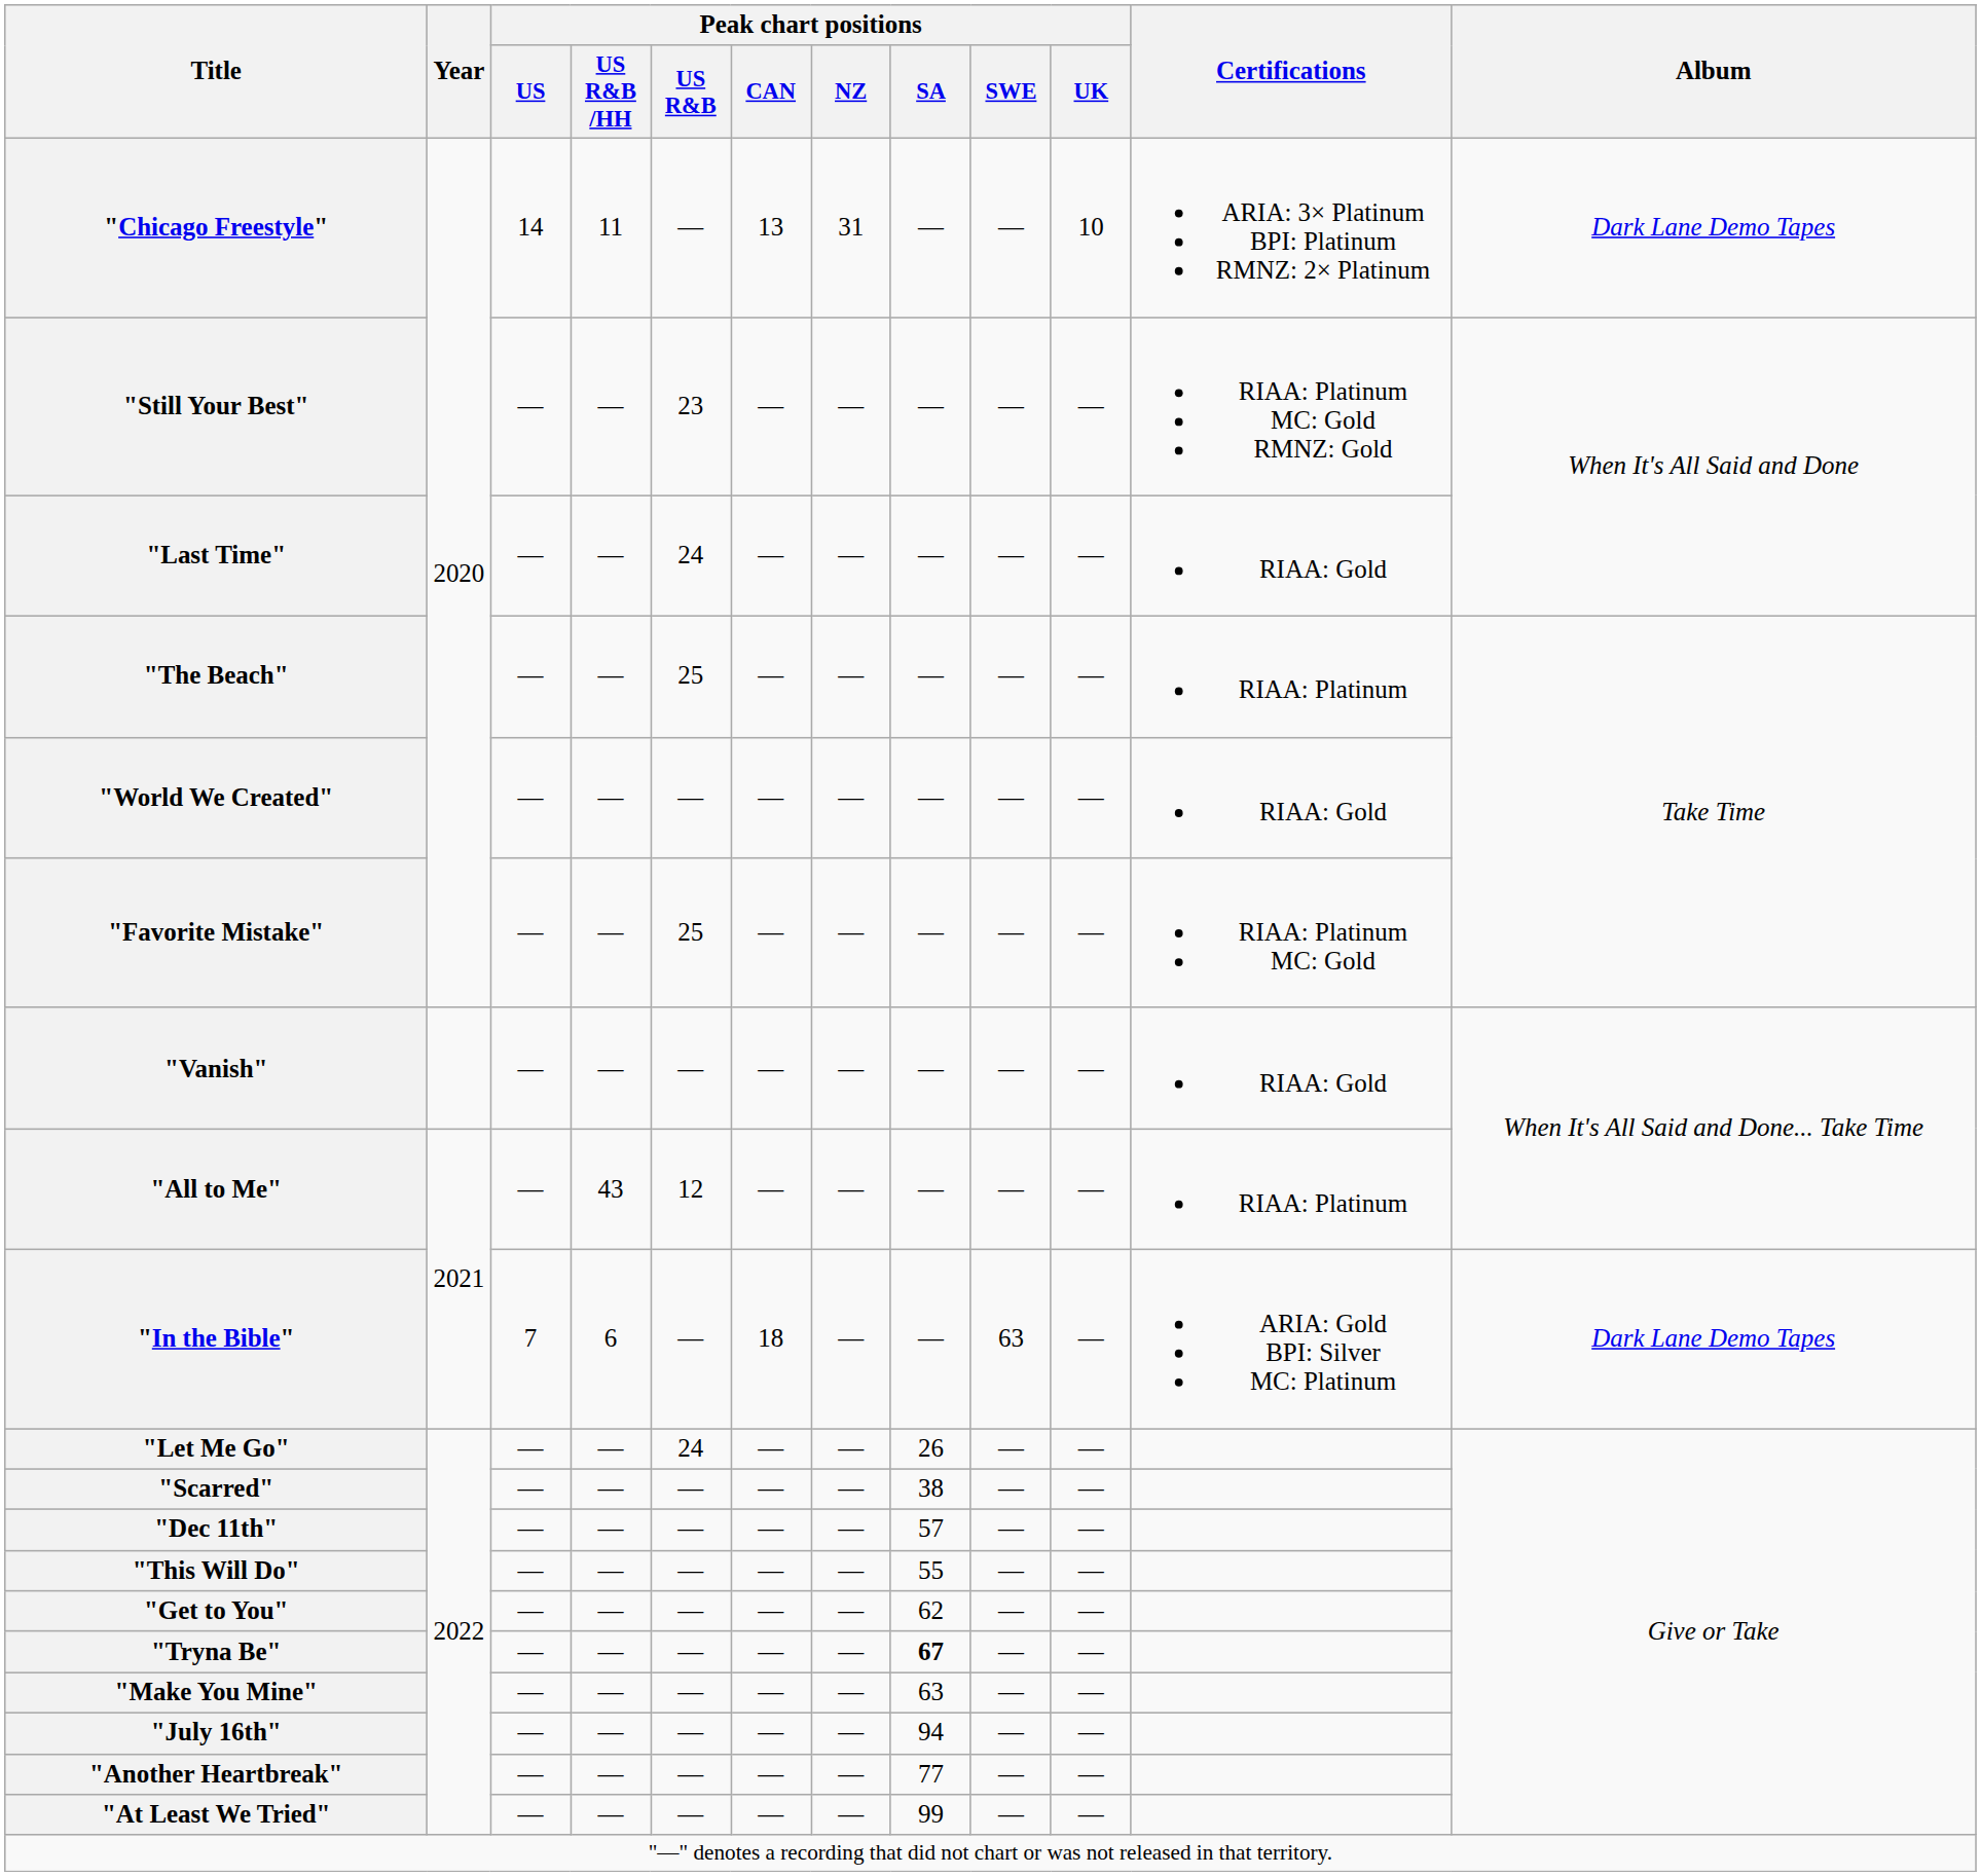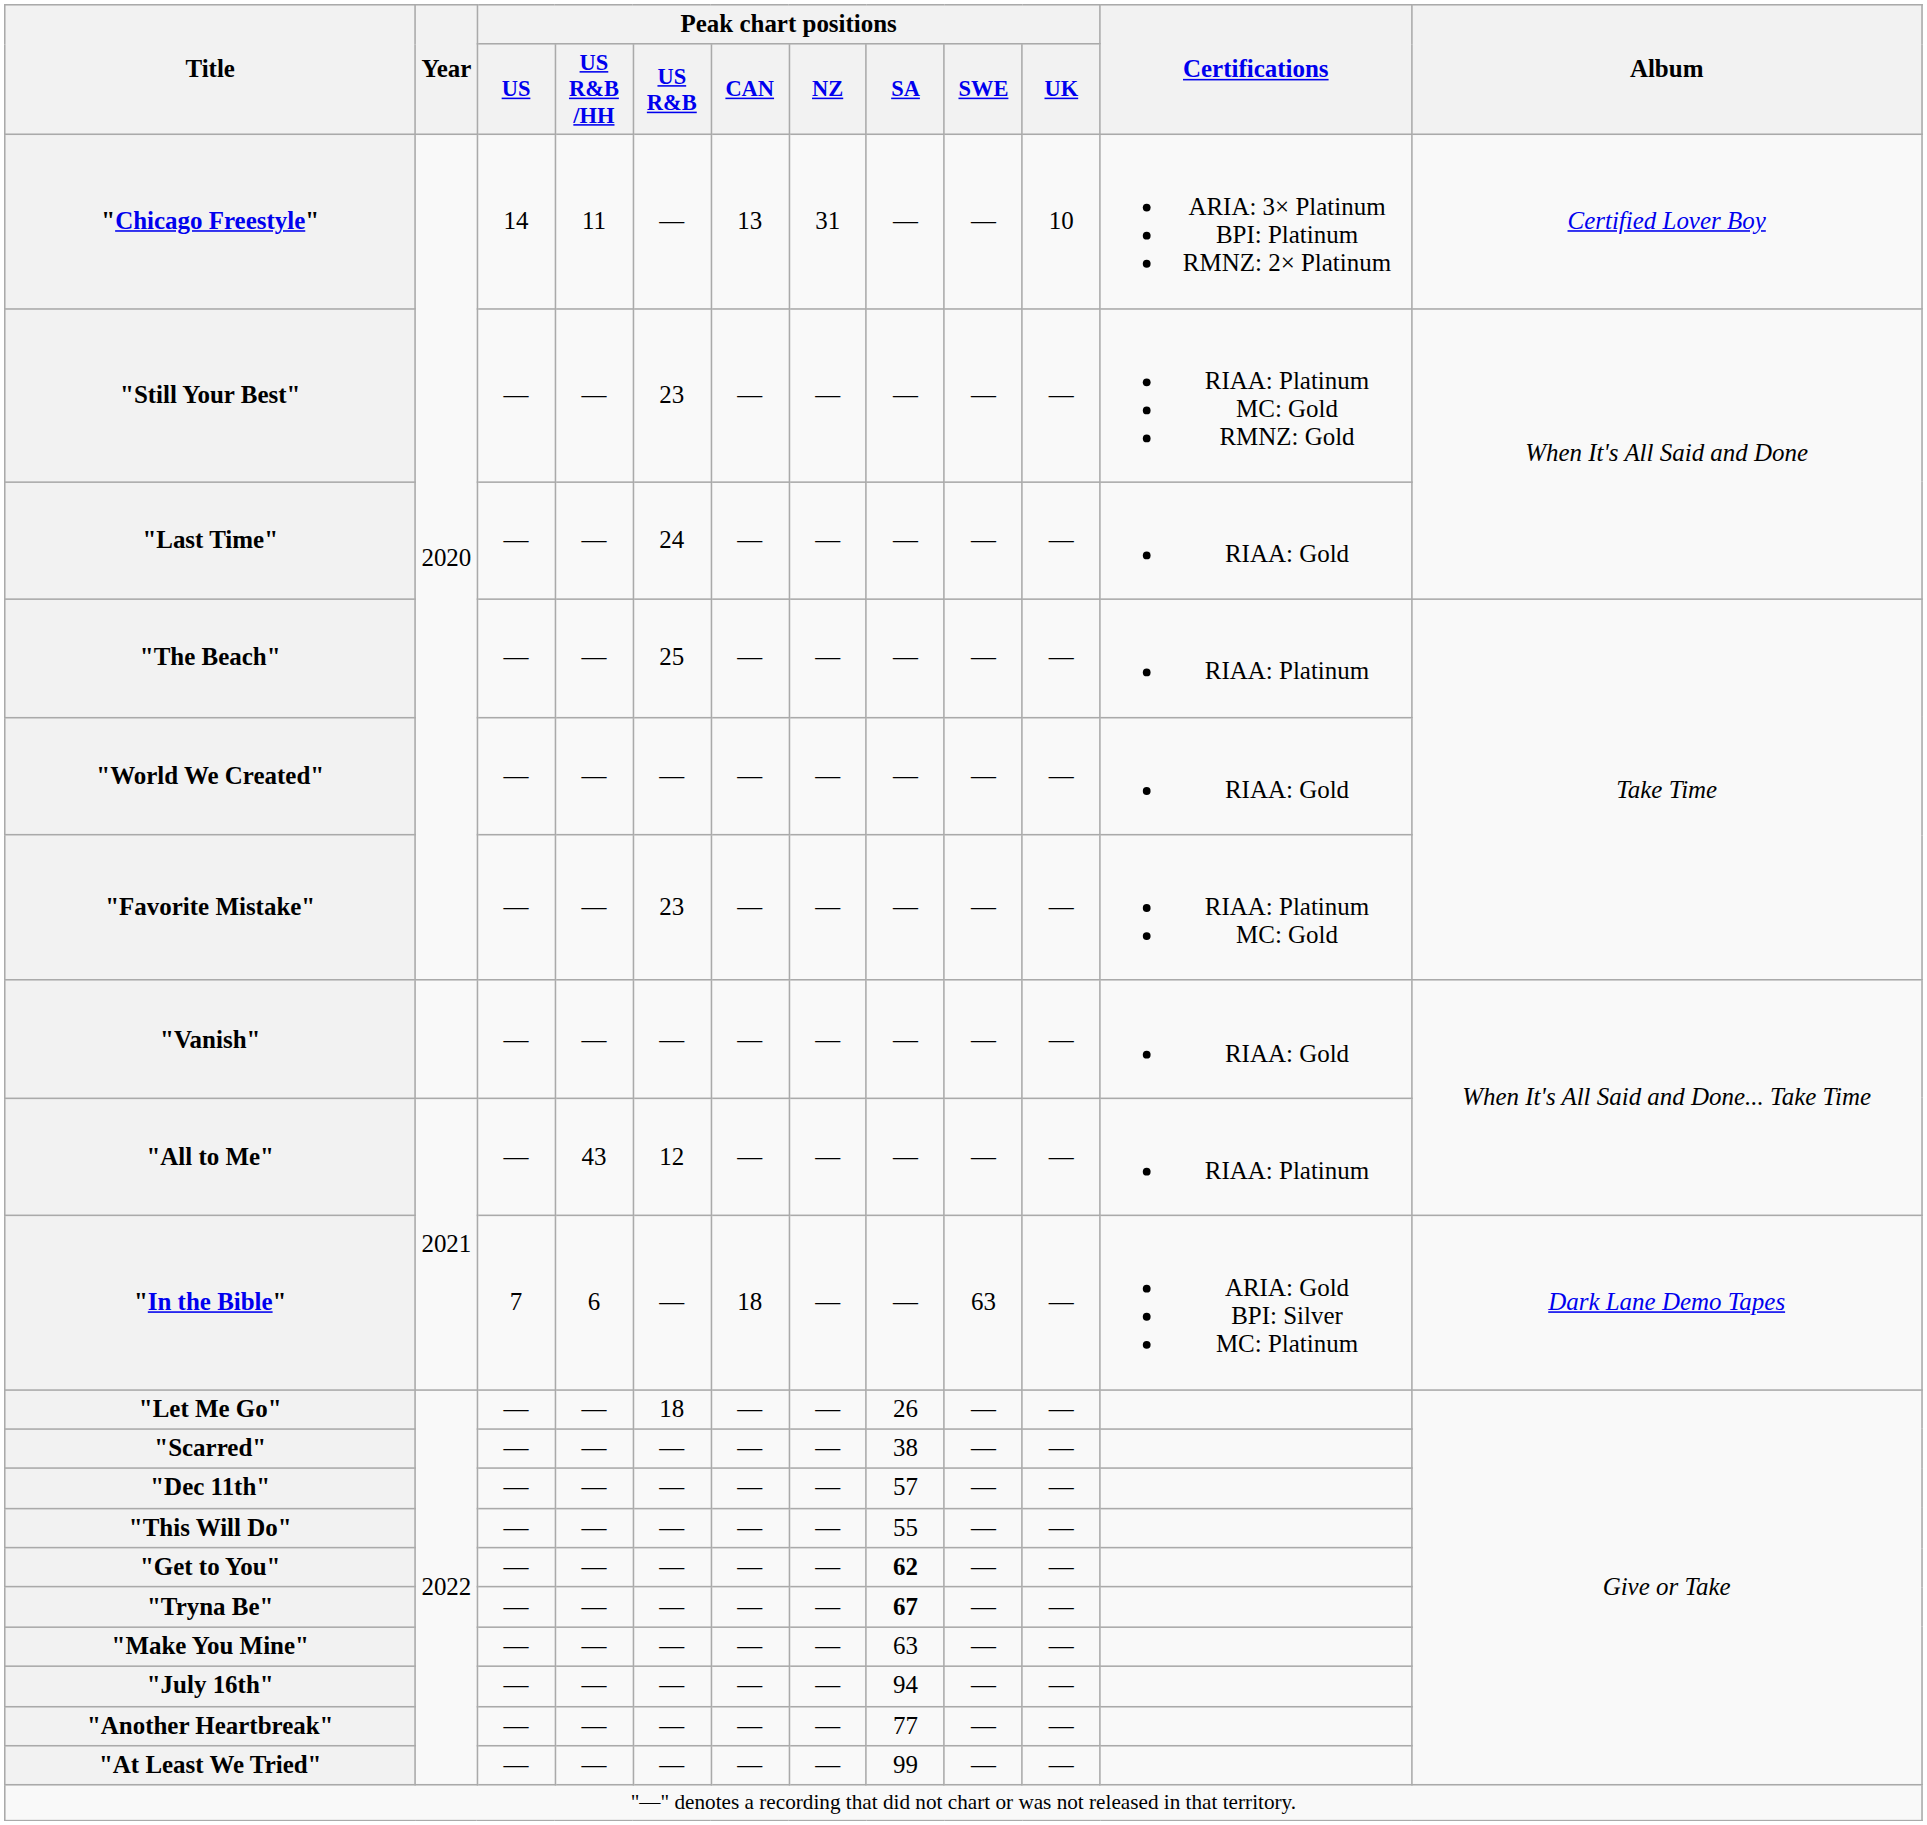 <table class="wikitable plainrowheaders" style="text-align:center;">
 <tr>
 <th scope="col" rowspan="2" style="width:16em;">Title</th>
 <th scope="col" rowspan="2" style="width:1em;">Year</th>
 <th scope="col" colspan="8">Peak chart positions</th>
 <th scope="col" rowspan="2" style="width:12em;"><a href='#'>Certifications</a></th>
 <th scope="col" rowspan="2" style="width:20em;">Album</th>
 </tr>
 <tr>
 <th scope="col" style="width:3em;font-size:90%;"><a href='#'>US</a><br></th>
 <th scope="col" style="width:3em;font-size:90%;"><a href='#'>US<br>R&B<br>/HH</a><br></th>
 <th scope="col" style="width:3em;font-size:90%;"><a href='#'>US<br>R&B</a><br></th>
 <th scope="col" style="width:3em;font-size:90%;"><a href='#'>CAN</a><br></th>
 <th scope="col" style="width:3em;font-size:90%;"><a href='#'>NZ</a><br></th>
 <th scope="col" style="width:3em;font-size:90%;"><a href='#'>SA</a><br></th>
 <th scope="col" style="width:3em;font-size:90%;"><a href='#'>SWE</a><br></th>
 <th scope="col" style="width:3em;font-size:90%;"><a href='#'>UK</a><br></th>
 </tr>
 <tr>
 <th scope="row">"<a href='#'>Chicago Freestyle</a>"<br></th>
 <td rowspan="6">2020</td>
 <td>14</td>
 <td>11</td>
 <td>—</td>
 <td>13</td>
 <td>31</td>
 <td>—</td>
 <td>—</td>
 <td>10</td>
 <td><br><ul><li>ARIA: 3× Platinum</li><li>BPI: Platinum</li><li>RMNZ: 2× Platinum</li></ul></td>
-<td><em><a href='#'>Dark Lane Demo Tapes</a></em></td>
+<td><em><a href='#'>Certified Lover Boy</a></em></td>
 </tr>
 <tr>
 <th scope="row">"Still Your Best"</th>
 <td>—</td>
 <td>—</td>
 <td>23</td>
 <td>—</td>
 <td>—</td>
 <td>—</td>
 <td>—</td>
 <td>—</td>
 <td><br><ul><li>RIAA: Platinum</li><li>MC: Gold</li><li>RMNZ: Gold</li></ul></td>
 <td rowspan="2"><em>When It's All Said and Done</em></td>
 </tr>
 <tr>
 <th scope="row">"Last Time"<br></th>
 <td>—</td>
 <td>—</td>
 <td>24</td>
 <td>—</td>
 <td>—</td>
 <td>—</td>
 <td>—</td>
 <td>—</td>
 <td><br><ul><li>RIAA: Gold</li></ul></td>
 </tr>
 <tr>
 <th scope="row">"The Beach"</th>
 <td>—</td>
 <td>—</td>
 <td>25</td>
 <td>—</td>
 <td>—</td>
 <td>—</td>
 <td>—</td>
 <td>—</td>
 <td><br><ul><li>RIAA: Platinum</li></ul></td>
 <td rowspan="3"><em>Take Time</em></td>
 </tr>
 <tr>
 <th scope="row">"World We Created"</th>
 <td>—</td>
 <td>—</td>
 <td>—</td>
 <td>—</td>
 <td>—</td>
 <td>—</td>
 <td>—</td>
 <td>—</td>
 <td><br><ul><li>RIAA: Gold</li></ul></td>
 </tr>
 <tr>
 <th scope="row">"Favorite Mistake"</th>
 <td>—</td>
 <td>—</td>
-<td>25</td>
+<td>23</td>
 <td>—</td>
 <td>—</td>
 <td>—</td>
 <td>—</td>
 <td>—</td>
 <td><br><ul><li>RIAA: Platinum</li><li>MC: Gold</li></ul></td>
 </tr>
 <tr>
 <th scope="row">"Vanish"</th>
 <td></td>
 <td>—</td>
 <td>—</td>
 <td>—</td>
 <td>—</td>
 <td>—</td>
 <td>—</td>
 <td>—</td>
 <td>—</td>
 <td><br><ul><li>RIAA: Gold</li></ul></td>
 <td rowspan="2"><em>When It's All Said and Done... Take Time</em></td>
 </tr>
 <tr>
 <th scope="row">"All to Me"</th>
 <td rowspan="2">2021</td>
 <td>—</td>
 <td>43</td>
 <td>12</td>
 <td>—</td>
 <td>—</td>
 <td>—</td>
 <td>—</td>
 <td>—</td>
 <td><br><ul><li>RIAA: Platinum</li></ul></td>
 </tr>
 <tr>
 <th scope="row">"<a href='#'>In the Bible</a>"<br></th>
 <td>7</td>
 <td>6</td>
 <td>—</td>
 <td>18</td>
 <td>—</td>
 <td>—</td>
 <td>63</td>
 <td>—</td>
 <td><br><ul><li>ARIA: Gold</li><li>BPI: Silver</li><li>MC: Platinum</li></ul></td>
 <td><em><a href='#'>Dark Lane Demo Tapes</a></em></td>
 </tr>
 <tr>
 <th scope="row">"Let Me Go"</th>
 <td rowspan="10">2022</td>
 <td>—</td>
 <td>—</td>
-<td>24</td>
+<td>18</td>
 <td>—</td>
 <td>—</td>
 <td>26</td>
 <td>—</td>
 <td>—</td>
 <td></td>
 <td rowspan="10"><em>Give or Take</em></td>
 </tr>
 <tr>
 <th scope="row">"Scarred"</th>
 <td>—</td>
 <td>—</td>
 <td>—</td>
 <td>—</td>
 <td>—</td>
 <td>38</td>
 <td>—</td>
 <td>—</td>
 <td></td>
 </tr>
 <tr>
 <th scope="row">"Dec 11th"</th>
 <td>—</td>
 <td>—</td>
 <td>—</td>
 <td>—</td>
 <td>—</td>
 <td>57</td>
 <td>—</td>
 <td>—</td>
 <td></td>
 </tr>
 <tr>
 <th scope="row">"This Will Do"</th>
 <td>—</td>
 <td>—</td>
 <td>—</td>
 <td>—</td>
 <td>—</td>
 <td>55</td>
 <td>—</td>
 <td>—</td>
 <td></td>
 </tr>
 <tr>
 <th scope="row">"Get to You"</th>
 <td>—</td>
 <td>—</td>
 <td>—</td>
 <td>—</td>
 <td>—</td>
-<td>62</td>
+<td><strong>62</strong></td>
 <td>—</td>
 <td>—</td>
 <td></td>
 </tr>
 <tr>
 <th scope="row">"Tryna Be"</th>
 <td>—</td>
 <td>—</td>
 <td>—</td>
 <td>—</td>
 <td>—</td>
 <td><strong>67</strong></td>
 <td>—</td>
 <td>—</td>
 <td></td>
 </tr>
 <tr>
 <th scope="row">"Make You Mine"</th>
 <td>—</td>
 <td>—</td>
 <td>—</td>
 <td>—</td>
 <td>—</td>
 <td>63</td>
 <td>—</td>
 <td>—</td>
 <td></td>
 </tr>
 <tr>
 <th scope="row">"July 16th"</th>
 <td>—</td>
 <td>—</td>
 <td>—</td>
 <td>—</td>
 <td>—</td>
 <td>94</td>
 <td>—</td>
 <td>—</td>
 <td></td>
 </tr>
 <tr>
 <th scope="row">"Another Heartbreak"</th>
 <td>—</td>
 <td>—</td>
 <td>—</td>
 <td>—</td>
 <td>—</td>
 <td>77</td>
 <td>—</td>
 <td>—</td>
 <td></td>
 </tr>
 <tr>
 <th scope="row">"At Least We Tried"</th>
 <td>—</td>
 <td>—</td>
 <td>—</td>
 <td>—</td>
 <td>—</td>
 <td>99</td>
 <td>—</td>
 <td>—</td>
 <td></td>
 </tr>
 <tr>
 <td colspan="12" style="font-size:85%">"—" denotes a recording that did not chart or was not released in that territory.</td>
 </tr>
 </table>
